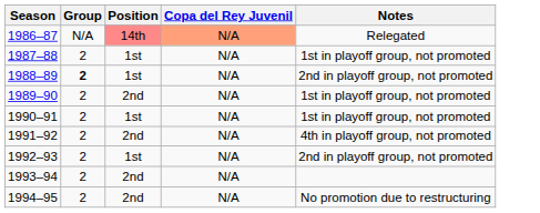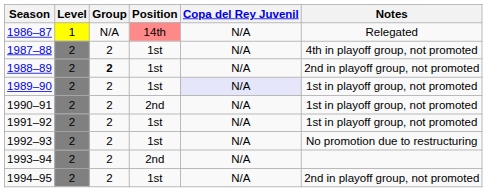 <table class="wikitable" style="text-align:center; font-size:90%">
 <tr>
 <th>Season</th>
+<th>Level</th>
 <th>Group</th>
 <th>Position</th>
 <th><a href='#'>Copa del Rey Juvenil</a></th>
 <th>Notes</th>
 </tr>
 <tr>
 <td><a href='#'>1986–87</a></td>
+<td bgcolor=#FFFF00>1</td>
 <td>N/A</td>
 <td bgcolor=#FF8888>14th</td>
-<td style="background: lightsalmon;">N/A</td>
+<td>N/A</td>
 <td>Relegated</td>
 </tr>
 <tr>
 <td><a href='#'>1987–88</a></td>
+<td bgcolor=#808080>2</td>
 <td>2</td>
 <td>1st</td>
 <td>N/A</td>
-<td>1st in playoff group, not promoted</td>
+<td>4th in playoff group, not promoted</td>
 </tr>
 <tr>
 <td><a href='#'>1988–89</a></td>
+<td bgcolor=#808080>2</td>
 <td><strong>2</strong></td>
 <td>1st</td>
 <td>N/A</td>
 <td>2nd in playoff group, not promoted</td>
 </tr>
 <tr>
 <td><a href='#'>1989–90</a></td>
+<td bgcolor=#808080>2</td>
+<td>2</td>
+<td>1st</td>
+<td style="background: lavender;">N/A</td>
+<td>1st in playoff group, not promoted</td>
+</tr>
+<tr>
+<td>1990–91</td>
+<td bgcolor=#808080>2</td>
 <td>2</td>
 <td>2nd</td>
 <td>N/A</td>
 <td>1st in playoff group, not promoted</td>
 </tr>
 <tr>
-<td>1990–91</td>
+<td>1991–92</td>
+<td bgcolor=#808080>2</td>
 <td>2</td>
 <td>1st</td>
 <td>N/A</td>
 <td>1st in playoff group, not promoted</td>
 </tr>
 <tr>
-<td>1991–92</td>
-<td>2</td>
-<td>2nd</td>
-<td>N/A</td>
-<td>4th in playoff group, not promoted</td>
-</tr>
-<tr>
 <td>1992–93</td>
+<td bgcolor=#808080>2</td>
 <td>2</td>
 <td>1st</td>
 <td>N/A</td>
-<td>2nd in playoff group, not promoted</td>
+<td>No promotion due to restructuring</td>
 </tr>
 <tr>
 <td>1993–94</td>
+<td bgcolor=#808080>2</td>
 <td>2</td>
 <td>2nd</td>
 <td>N/A</td>
 <td></td>
 </tr>
 <tr>
 <td>1994–95</td>
+<td bgcolor=#808080>2</td>
 <td>2</td>
-<td>2nd</td>
+<td>1st</td>
 <td>N/A</td>
-<td>No promotion due to restructuring</td>
+<td>2nd in playoff group, not promoted</td>
 </tr>
 </table>
